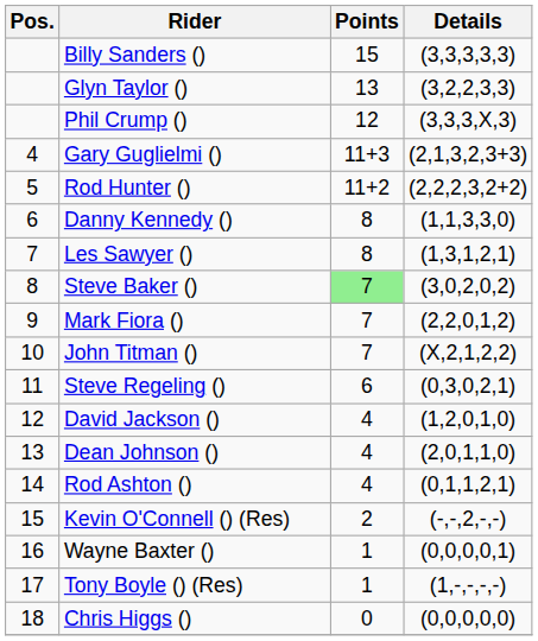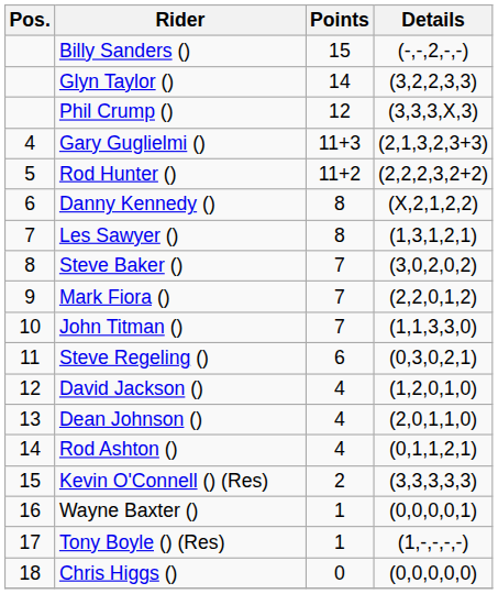 <table class=wikitable>
 <tr>
 <th width=25px>Pos.</th>
 <th width=200px>Rider</th>
 <th width=40px>Points</th>
 <th width=70px>Details</th>
 </tr>
 <tr align=center >
 <td></td>
 <td align=left><a href='#'>Billy Sanders</a> ()</td>
 <td>15</td>
-<td>(3,3,3,3,3)</td>
+<td>(-,-,2,-,-)</td>
 </tr>
 <tr align=center >
 <td></td>
 <td align=left><a href='#'>Glyn Taylor</a> ()</td>
-<td>13</td>
+<td>14</td>
 <td>(3,2,2,3,3)</td>
 </tr>
 <tr align=center >
 <td></td>
 <td align=left><a href='#'>Phil Crump</a> ()</td>
 <td>12</td>
 <td>(3,3,3,X,3)</td>
 </tr>
 <tr align=center>
 <td>4</td>
 <td align=left><a href='#'>Gary Guglielmi</a> ()</td>
 <td>11+3</td>
 <td>(2,1,3,2,3+3)</td>
 </tr>
 <tr align=center>
 <td>5</td>
 <td align=left><a href='#'>Rod Hunter</a> ()</td>
 <td>11+2</td>
 <td>(2,2,2,3,2+2)</td>
 </tr>
 <tr align=center>
 <td>6</td>
 <td align=left><a href='#'>Danny Kennedy</a> ()</td>
 <td>8</td>
-<td>(1,1,3,3,0)</td>
+<td>(X,2,1,2,2)</td>
 </tr>
 <tr align=center>
 <td>7</td>
 <td align=left><a href='#'>Les Sawyer</a> ()</td>
 <td>8</td>
 <td>(1,3,1,2,1)</td>
 </tr>
 <tr align=center>
 <td>8</td>
 <td align=left><a href='#'>Steve Baker</a> ()</td>
-<td style="background: lightgreen;">7</td>
+<td>7</td>
 <td>(3,0,2,0,2)</td>
 </tr>
 <tr align=center>
 <td>9</td>
 <td align=left><a href='#'>Mark Fiora</a> ()</td>
 <td>7</td>
 <td>(2,2,0,1,2)</td>
 </tr>
 <tr align=center>
 <td>10</td>
 <td align=left><a href='#'>John Titman</a> ()</td>
 <td>7</td>
-<td>(X,2,1,2,2)</td>
+<td>(1,1,3,3,0)</td>
 </tr>
 <tr align=center>
 <td>11</td>
 <td align=left><a href='#'>Steve Regeling</a> ()</td>
 <td>6</td>
 <td>(0,3,0,2,1)</td>
 </tr>
 <tr align=center>
 <td>12</td>
 <td align=left><a href='#'>David Jackson</a> ()</td>
 <td>4</td>
 <td>(1,2,0,1,0)</td>
 </tr>
 <tr align=center>
 <td>13</td>
 <td align=left><a href='#'>Dean Johnson</a> ()</td>
 <td>4</td>
 <td>(2,0,1,1,0)</td>
 </tr>
 <tr align=center>
 <td>14</td>
 <td align=left><a href='#'>Rod Ashton</a> ()</td>
 <td>4</td>
 <td>(0,1,1,2,1)</td>
 </tr>
 <tr align=center>
 <td>15</td>
 <td align=left><a href='#'>Kevin O'Connell</a> () (Res)</td>
 <td>2</td>
-<td>(-,-,2,-,-)</td>
+<td>(3,3,3,3,3)</td>
 </tr>
 <tr align=center>
 <td>16</td>
 <td align=left>Wayne Baxter ()</td>
 <td>1</td>
 <td>(0,0,0,0,1)</td>
 </tr>
 <tr align=center>
 <td>17</td>
 <td align=left><a href='#'>Tony Boyle</a> () (Res)</td>
 <td>1</td>
 <td>(1,-,-,-,-)</td>
 </tr>
 <tr align=center>
 <td>18</td>
 <td align=left><a href='#'>Chris Higgs</a> ()</td>
 <td>0</td>
 <td>(0,0,0,0,0)</td>
 </tr>
 <tr align=center>
 </tr>
 </table>
